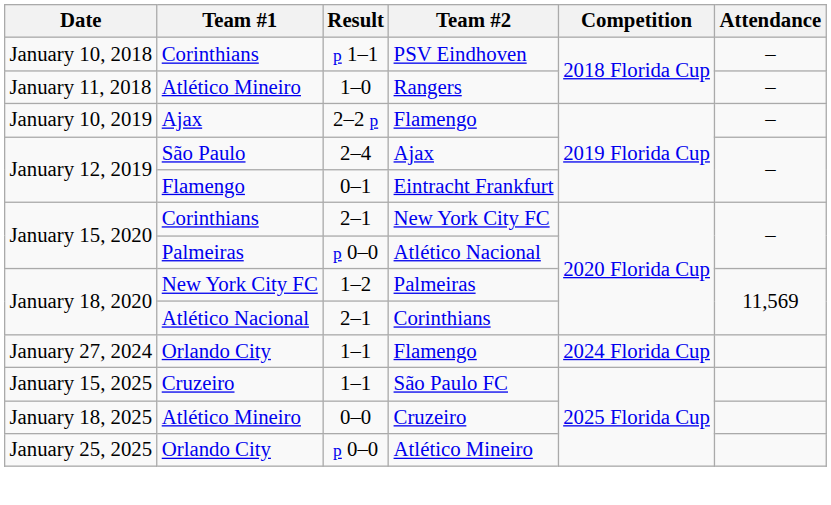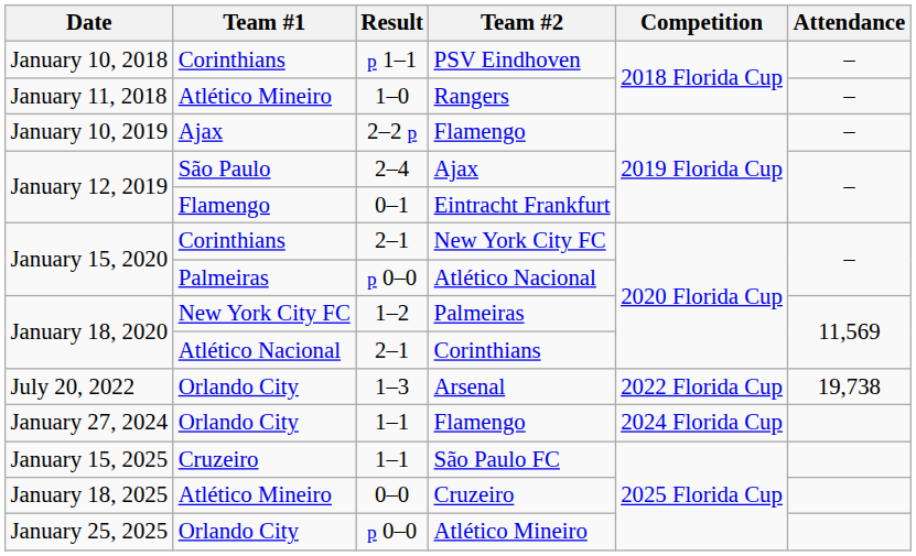 <table class="wikitable">
 <tr>
 <th>Date</th>
 <th>Team #1</th>
 <th>Result</th>
 <th>Team #2</th>
 <th>Competition</th>
 <th>Attendance</th>
 </tr>
 <tr>
 <td>January 10, 2018</td>
 <td> <a href='#'>Corinthians</a></td>
 <td style="text-align:center;"><small><a href='#'>p</a></small> 1–1</td>
 <td> <a href='#'>PSV Eindhoven</a></td>
 <td rowspan="2"><a href='#'>2018 Florida Cup</a></td>
 <td style="text-align:center;">–</td>
 </tr>
 <tr>
 <td>January 11, 2018</td>
 <td> <a href='#'>Atlético Mineiro</a></td>
 <td style="text-align:center;">1–0</td>
 <td> <a href='#'>Rangers</a></td>
 <td style="text-align:center;">–</td>
 </tr>
 <tr>
 <td>January 10, 2019</td>
 <td> <a href='#'>Ajax</a></td>
 <td style="text-align:center;">2–2 <small><a href='#'>p</a></small></td>
 <td> <a href='#'>Flamengo</a></td>
 <td rowspan="3"><a href='#'>2019 Florida Cup</a></td>
 <td style="text-align:center;">–</td>
 </tr>
 <tr>
 <td rowspan="2">January 12, 2019</td>
 <td> <a href='#'>São Paulo</a></td>
 <td style="text-align:center;">2–4</td>
 <td> <a href='#'>Ajax</a></td>
 <td rowspan="2" style="text-align:center;">–</td>
 </tr>
 <tr>
 <td> <a href='#'>Flamengo</a></td>
 <td style="text-align:center;">0–1</td>
 <td> <a href='#'>Eintracht Frankfurt</a></td>
 </tr>
 <tr>
 <td rowspan="2">January 15, 2020</td>
 <td> <a href='#'>Corinthians</a></td>
 <td style="text-align:center;">2–1</td>
 <td> <a href='#'>New York City FC</a></td>
 <td rowspan="4"><a href='#'>2020 Florida Cup</a></td>
 <td rowspan="2" style="text-align:center;">–</td>
 </tr>
 <tr>
 <td> <a href='#'>Palmeiras</a></td>
 <td style="text-align:center;"><small><a href='#'>p</a></small> 0–0</td>
 <td> <a href='#'>Atlético Nacional</a></td>
 </tr>
 <tr>
 <td rowspan="2">January 18, 2020</td>
 <td> <a href='#'>New York City FC</a></td>
 <td style="text-align:center;">1–2</td>
 <td> <a href='#'>Palmeiras</a></td>
 <td rowspan="2" style="text-align:center;">11,569</td>
 </tr>
 <tr>
 <td> <a href='#'>Atlético Nacional</a></td>
 <td style="text-align:center;">2–1</td>
 <td> <a href='#'>Corinthians</a></td>
 </tr>
 <tr>
+<td>July 20, 2022</td>
+<td> <a href='#'>Orlando City</a></td>
+<td style="text-align:center;">1–3</td>
+<td> <a href='#'>Arsenal</a></td>
+<td><a href='#'>2022 Florida Cup</a></td>
+<td style="text-align:center;">19,738</td>
+</tr>
+<tr>
 <td>January 27, 2024</td>
 <td> <a href='#'>Orlando City</a></td>
 <td style="text-align:center;">1–1</td>
 <td> <a href='#'>Flamengo</a></td>
 <td><a href='#'>2024 Florida Cup</a></td>
 <td style="text-align:center;"></td>
 </tr>
 <tr>
 <td>January 15, 2025</td>
 <td> <a href='#'>Cruzeiro</a></td>
 <td style="text-align:center;">1–1</td>
 <td> <a href='#'>São Paulo FC</a></td>
 <td rowspan=3><a href='#'>2025 Florida Cup</a></td>
 <td style="text-align:center;"></td>
 </tr>
 <tr>
 <td>January 18, 2025</td>
 <td> <a href='#'>Atlético Mineiro</a></td>
 <td style="text-align:center;">0–0</td>
 <td> <a href='#'>Cruzeiro</a></td>
 <td style="text-align:center;"></td>
 </tr>
 <tr>
 <td>January 25, 2025</td>
 <td> <a href='#'>Orlando City</a></td>
 <td style="text-align:center;"><small><a href='#'>p</a></small> 0–0</td>
 <td> <a href='#'>Atlético Mineiro</a></td>
 <td style="text-align:center;"></td>
 </tr>
 </table>
